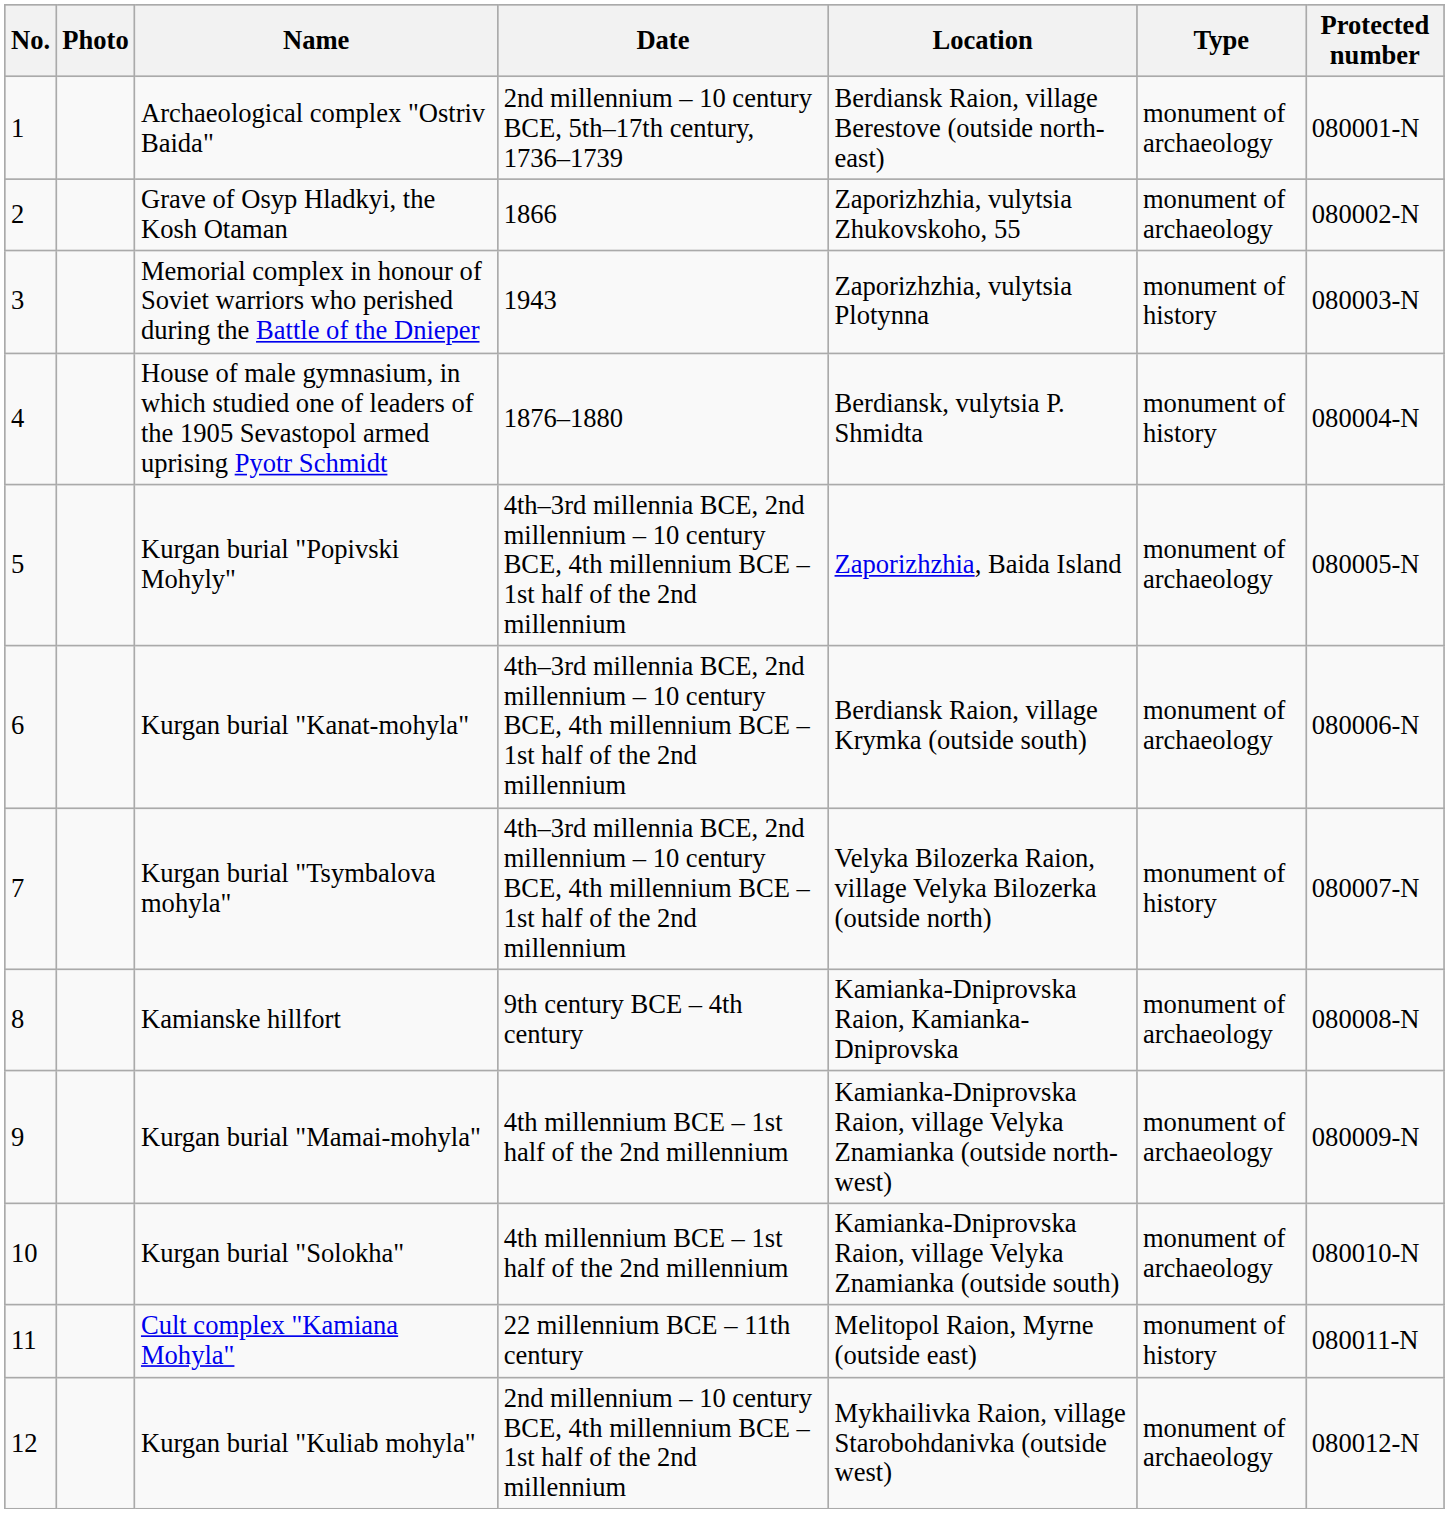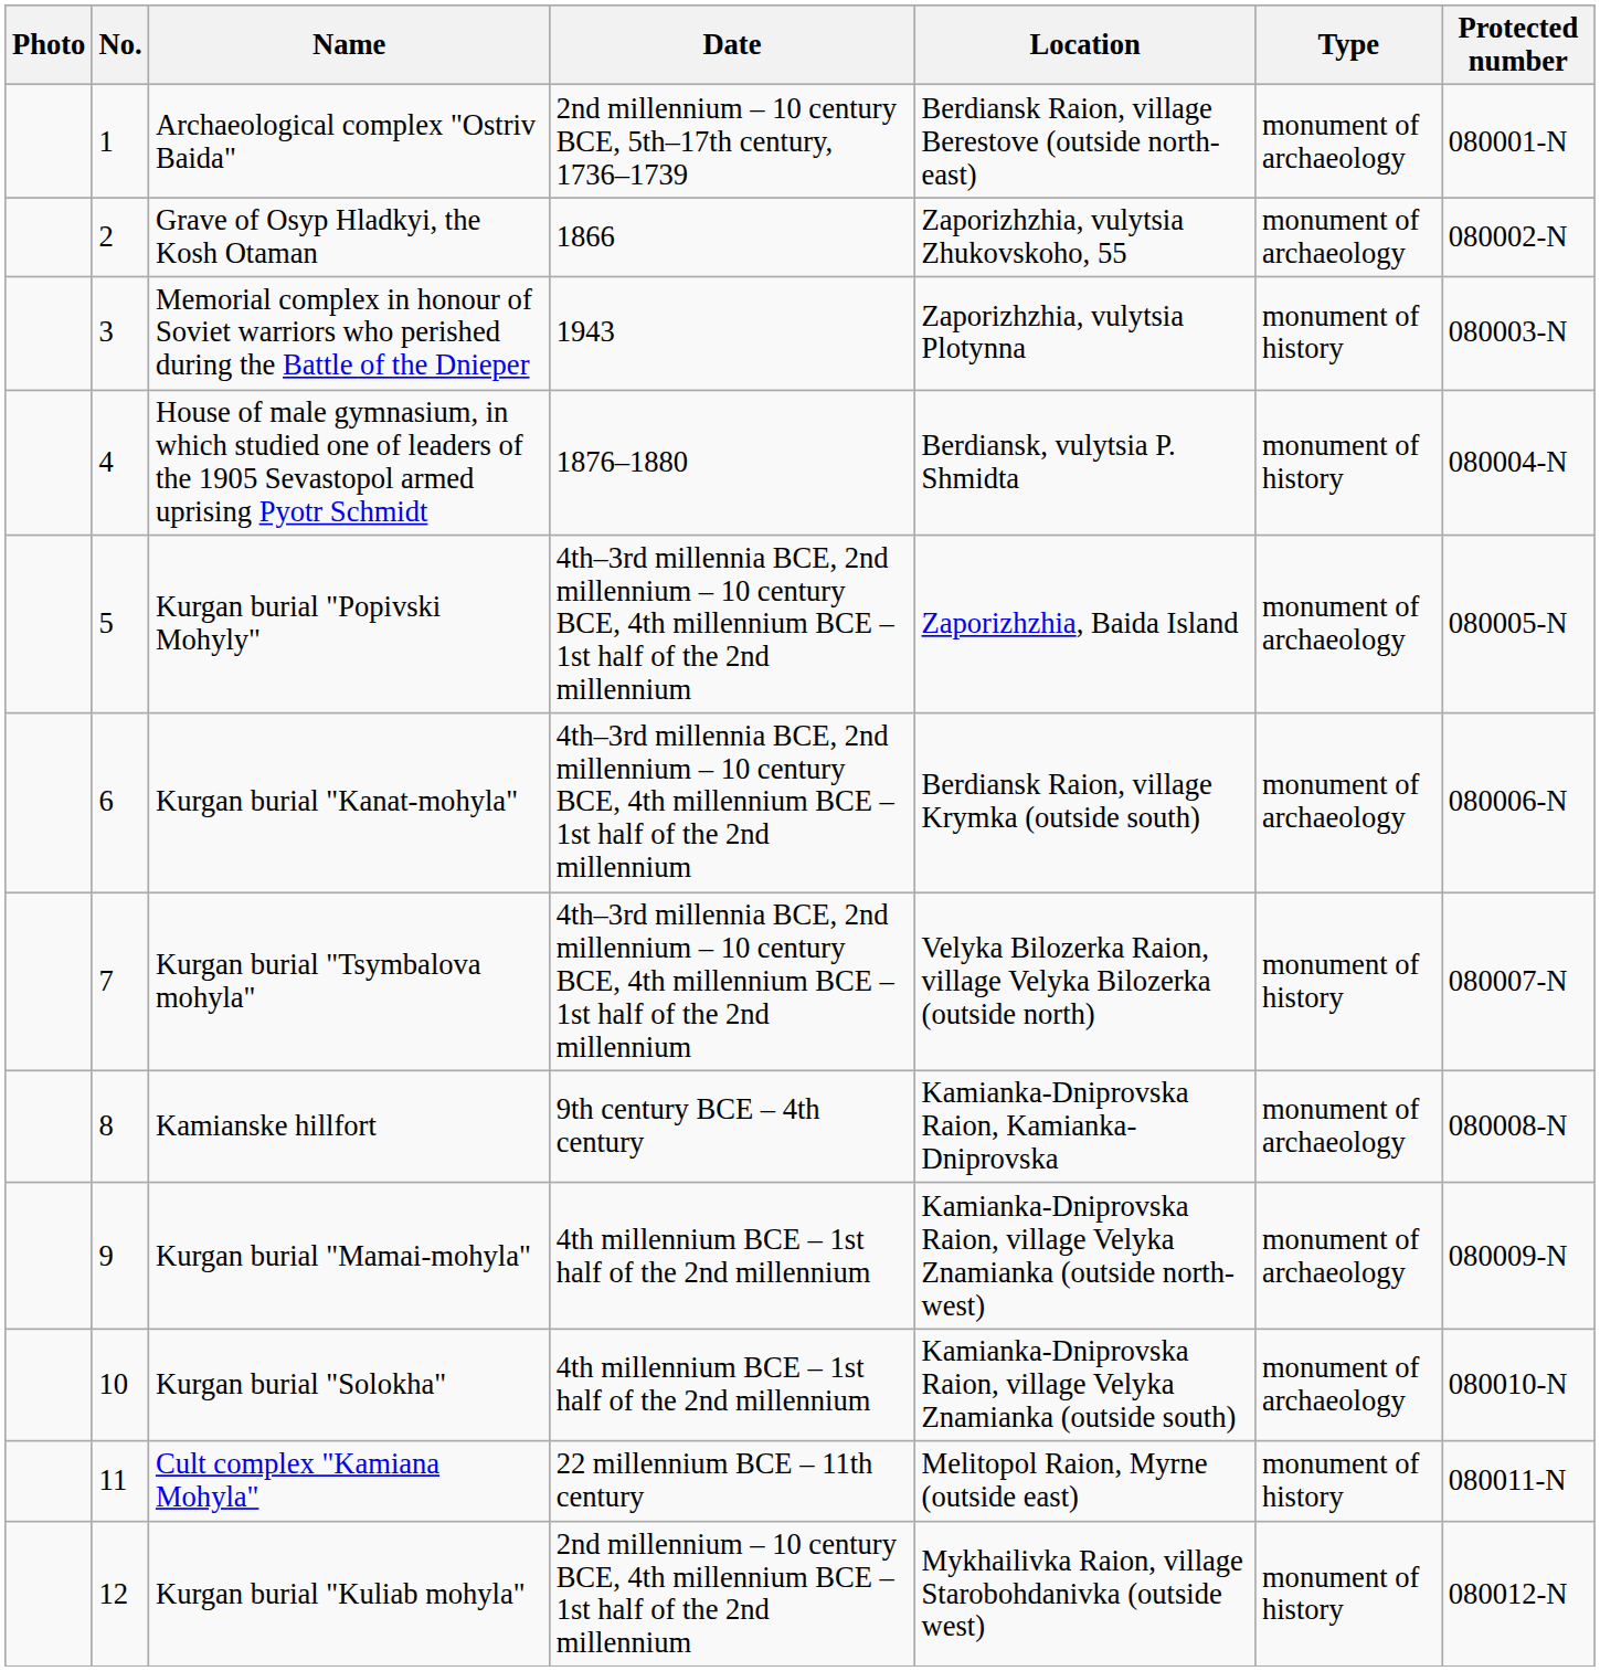 <table class="wikitable">
 <tr>
+<th>Photo</th>
 <th>No.</th>
-<th>Photo</th>
 <th>Name</th>
 <th>Date</th>
 <th>Location</th>
 <th>Type</th>
 <th>Protected number</th>
 </tr>
 <tr>
+<td></td>
 <td>1</td>
-<td></td>
 <td>Archaeological complex "Ostriv Baida"</td>
 <td>2nd millennium – 10 century BCE, 5th–17th century, 1736–1739</td>
 <td>Berdiansk Raion, village Berestove (outside north-east)</td>
 <td>monument of archaeology</td>
 <td>080001-N</td>
 </tr>
 <tr>
+<td></td>
 <td>2</td>
-<td></td>
 <td>Grave of Osyp Hladkyi, the Kosh Otaman</td>
 <td>1866</td>
 <td>Zaporizhzhia, vulytsia Zhukovskoho, 55</td>
 <td>monument of archaeology</td>
 <td>080002-N</td>
 </tr>
 <tr>
+<td></td>
 <td>3</td>
-<td></td>
 <td>Memorial complex in honour of Soviet warriors who perished during the <a href='#'>Battle of the Dnieper</a></td>
 <td>1943</td>
 <td>Zaporizhzhia, vulytsia Plotynna</td>
 <td>monument of history</td>
 <td>080003-N</td>
 </tr>
 <tr>
+<td></td>
 <td>4</td>
-<td></td>
 <td>House of male gymnasium, in which studied one of leaders of the 1905 Sevastopol armed uprising <a href='#'>Pyotr Schmidt</a></td>
 <td>1876–1880</td>
 <td>Berdiansk, vulytsia P. Shmidta</td>
 <td>monument of history</td>
 <td>080004-N</td>
 </tr>
 <tr>
+<td></td>
 <td>5</td>
-<td></td>
 <td>Kurgan burial "Popivski Mohyly"</td>
 <td>4th–3rd millennia BCE, 2nd millennium – 10 century BCE, 4th millennium BCE – 1st half of the 2nd millennium</td>
 <td><a href='#'>Zaporizhzhia</a>, Baida Island</td>
 <td>monument of archaeology</td>
 <td>080005-N</td>
 </tr>
 <tr>
+<td></td>
 <td>6</td>
-<td></td>
 <td>Kurgan burial "Kanat-mohyla"</td>
 <td>4th–3rd millennia BCE, 2nd millennium – 10 century BCE, 4th millennium BCE – 1st half of the 2nd millennium</td>
 <td>Berdiansk Raion, village Krymka (outside south)</td>
 <td>monument of archaeology</td>
 <td>080006-N</td>
 </tr>
 <tr>
+<td></td>
 <td>7</td>
-<td></td>
 <td>Kurgan burial "Tsymbalova mohyla"</td>
 <td>4th–3rd millennia BCE, 2nd millennium – 10 century BCE, 4th millennium BCE – 1st half of the 2nd millennium</td>
 <td>Velyka Bilozerka Raion, village Velyka Bilozerka (outside north)</td>
 <td>monument of history</td>
 <td>080007-N</td>
 </tr>
 <tr>
+<td></td>
 <td>8</td>
-<td></td>
 <td>Kamianske hillfort</td>
 <td>9th century BCE – 4th century</td>
 <td>Kamianka-Dniprovska Raion, Kamianka-Dniprovska</td>
 <td>monument of archaeology</td>
 <td>080008-N</td>
 </tr>
 <tr>
+<td></td>
 <td>9</td>
-<td></td>
 <td>Kurgan burial "Mamai-mohyla"</td>
 <td>4th millennium BCE – 1st half of the 2nd millennium</td>
 <td>Kamianka-Dniprovska Raion, village Velyka Znamianka (outside north-west)</td>
 <td>monument of archaeology</td>
 <td>080009-N</td>
 </tr>
 <tr>
+<td></td>
 <td>10</td>
-<td></td>
 <td>Kurgan burial "Solokha"</td>
 <td>4th millennium BCE – 1st half of the 2nd millennium</td>
 <td>Kamianka-Dniprovska Raion, village Velyka Znamianka (outside south)</td>
 <td>monument of archaeology</td>
 <td>080010-N</td>
 </tr>
 <tr>
+<td></td>
 <td>11</td>
-<td></td>
 <td><a href='#'>Cult complex "Kamiana Mohyla"</a></td>
 <td>22 millennium BCE – 11th century</td>
 <td>Melitopol Raion, Myrne (outside east)</td>
 <td>monument of history</td>
 <td>080011-N</td>
 </tr>
 <tr>
+<td></td>
 <td>12</td>
-<td></td>
 <td>Kurgan burial "Kuliab mohyla"</td>
 <td>2nd millennium – 10 century BCE, 4th millennium BCE – 1st half of the 2nd millennium</td>
 <td>Mykhailivka Raion, village Starobohdanivka (outside west)</td>
-<td>monument of archaeology</td>
+<td>monument of history</td>
 <td>080012-N</td>
 </tr>
 </table>
